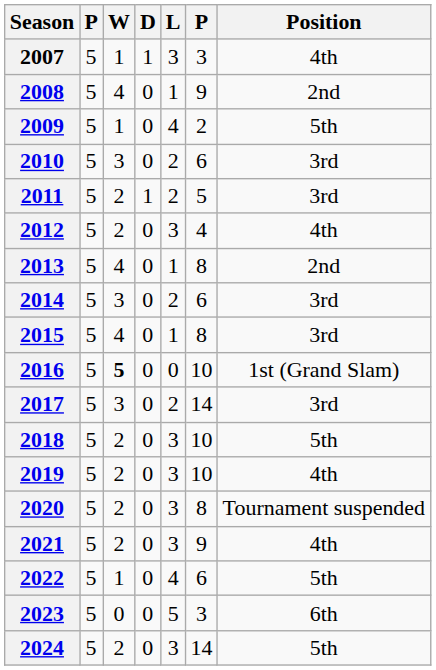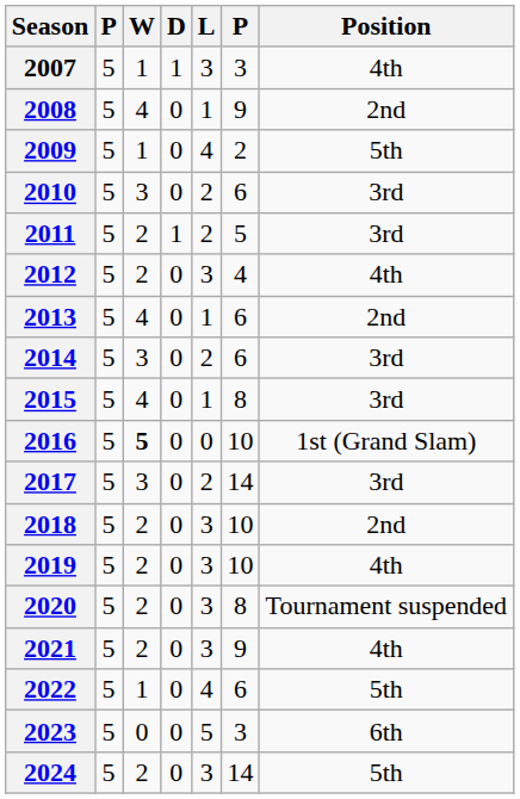 <table class="wikitable" style="text-align:center">
 <tr>
 <th>Season</th>
 <th>P</th>
 <th>W</th>
 <th>D</th>
 <th>L</th>
 <th>P</th>
 <th>Position</th>
 </tr>
 <tr>
 <th>2007</th>
 <td>5</td>
 <td>1</td>
 <td>1</td>
 <td>3</td>
 <td>3</td>
 <td>4th</td>
 </tr>
 <tr>
 <th><a href='#'>2008</a></th>
 <td>5</td>
 <td>4</td>
 <td>0</td>
 <td>1</td>
 <td>9</td>
 <td>2nd</td>
 </tr>
 <tr>
 <th><a href='#'>2009</a></th>
 <td>5</td>
 <td>1</td>
 <td>0</td>
 <td>4</td>
 <td>2</td>
 <td>5th</td>
 </tr>
 <tr>
 <th><a href='#'>2010</a></th>
 <td>5</td>
 <td>3</td>
 <td>0</td>
 <td>2</td>
 <td>6</td>
 <td>3rd</td>
 </tr>
 <tr>
 <th><a href='#'>2011</a></th>
 <td>5</td>
 <td>2</td>
 <td>1</td>
 <td>2</td>
 <td>5</td>
 <td>3rd</td>
 </tr>
 <tr>
 <th><a href='#'>2012</a></th>
 <td>5</td>
 <td>2</td>
 <td>0</td>
 <td>3</td>
 <td>4</td>
 <td>4th</td>
 </tr>
 <tr>
 <th><a href='#'>2013</a></th>
 <td>5</td>
 <td>4</td>
 <td>0</td>
 <td>1</td>
-<td>8</td>
+<td>6</td>
 <td>2nd</td>
 </tr>
 <tr>
 <th><a href='#'>2014</a></th>
 <td>5</td>
 <td>3</td>
 <td>0</td>
 <td>2</td>
 <td>6</td>
 <td>3rd</td>
 </tr>
 <tr>
 <th><a href='#'>2015</a></th>
 <td>5</td>
 <td>4</td>
 <td>0</td>
 <td>1</td>
 <td>8</td>
 <td>3rd</td>
 </tr>
 <tr>
 <th><a href='#'>2016</a></th>
 <td>5</td>
 <td><strong>5</strong></td>
 <td>0</td>
 <td>0</td>
 <td>10</td>
 <td>1st (Grand Slam)</td>
 </tr>
 <tr>
 <th><a href='#'>2017</a></th>
 <td>5</td>
 <td>3</td>
 <td>0</td>
 <td>2</td>
 <td>14</td>
 <td>3rd</td>
 </tr>
 <tr>
 <th><a href='#'>2018</a></th>
 <td>5</td>
 <td>2</td>
 <td>0</td>
 <td>3</td>
 <td>10</td>
-<td>5th</td>
+<td>2nd</td>
 </tr>
 <tr>
 <th><a href='#'>2019</a></th>
 <td>5</td>
 <td>2</td>
 <td>0</td>
 <td>3</td>
 <td>10</td>
 <td>4th</td>
 </tr>
 <tr>
 <th><a href='#'>2020</a></th>
 <td>5</td>
 <td>2</td>
 <td>0</td>
 <td>3</td>
 <td>8</td>
 <td>Tournament suspended</td>
 </tr>
 <tr>
 <th><a href='#'>2021</a></th>
 <td>5</td>
 <td>2</td>
 <td>0</td>
 <td>3</td>
 <td>9</td>
 <td>4th</td>
 </tr>
 <tr>
 <th><a href='#'>2022</a></th>
 <td>5</td>
 <td>1</td>
 <td>0</td>
 <td>4</td>
 <td>6</td>
 <td>5th</td>
 </tr>
 <tr>
 <th><a href='#'>2023</a></th>
 <td>5</td>
 <td>0</td>
 <td>0</td>
 <td>5</td>
 <td>3</td>
 <td>6th</td>
 </tr>
 <tr>
 <th><a href='#'>2024</a></th>
 <td>5</td>
 <td>2</td>
 <td>0</td>
 <td>3</td>
 <td>14</td>
 <td>5th</td>
 </tr>
 </table>
